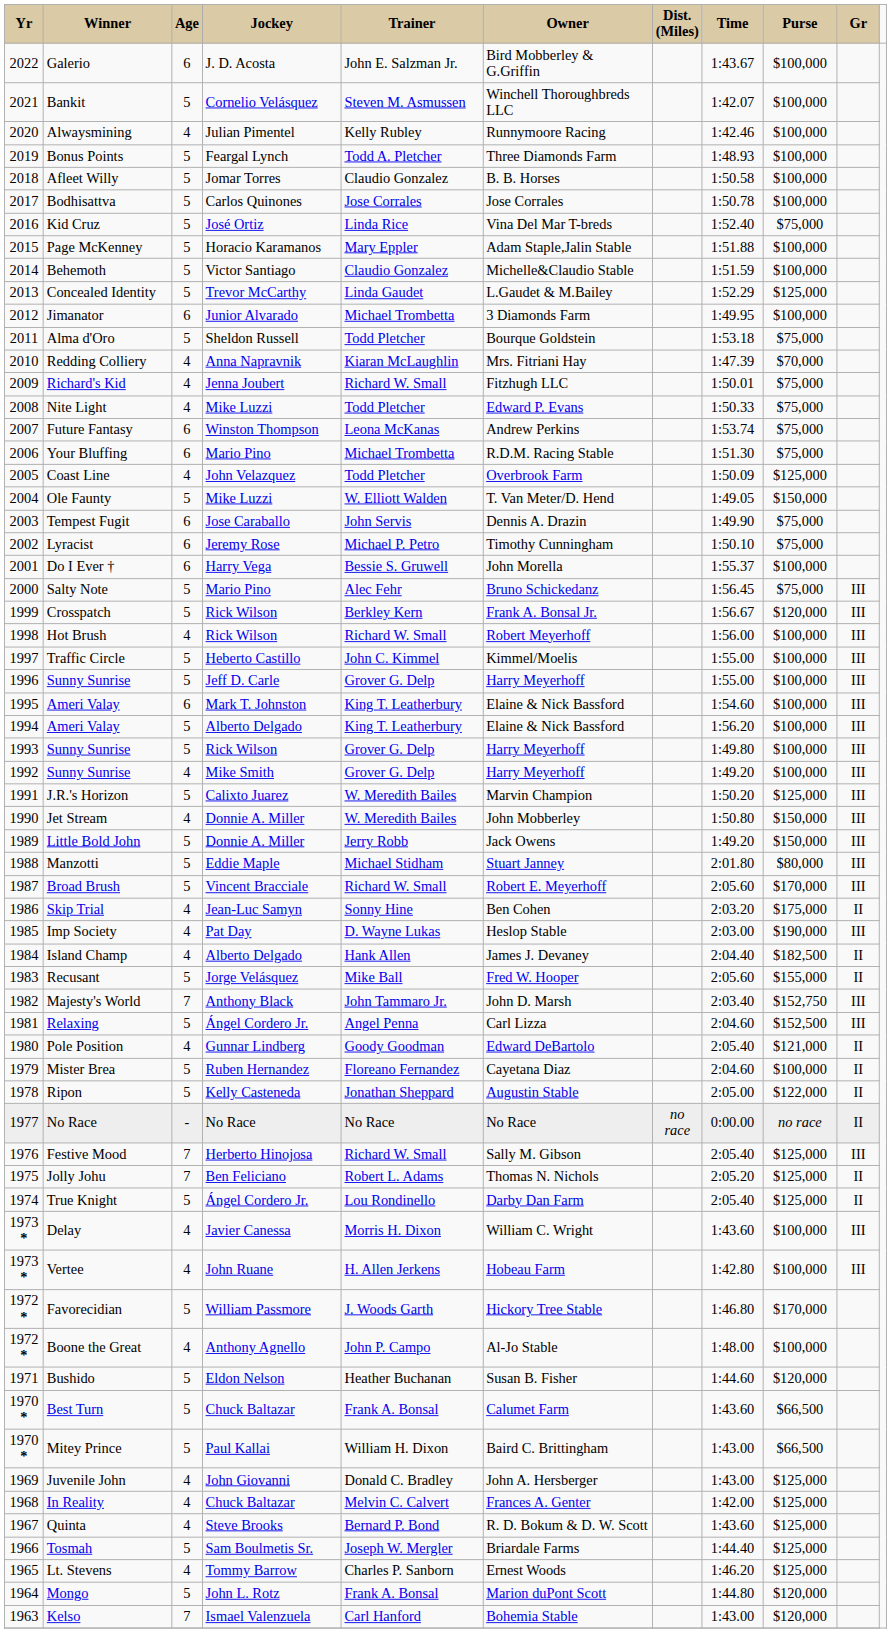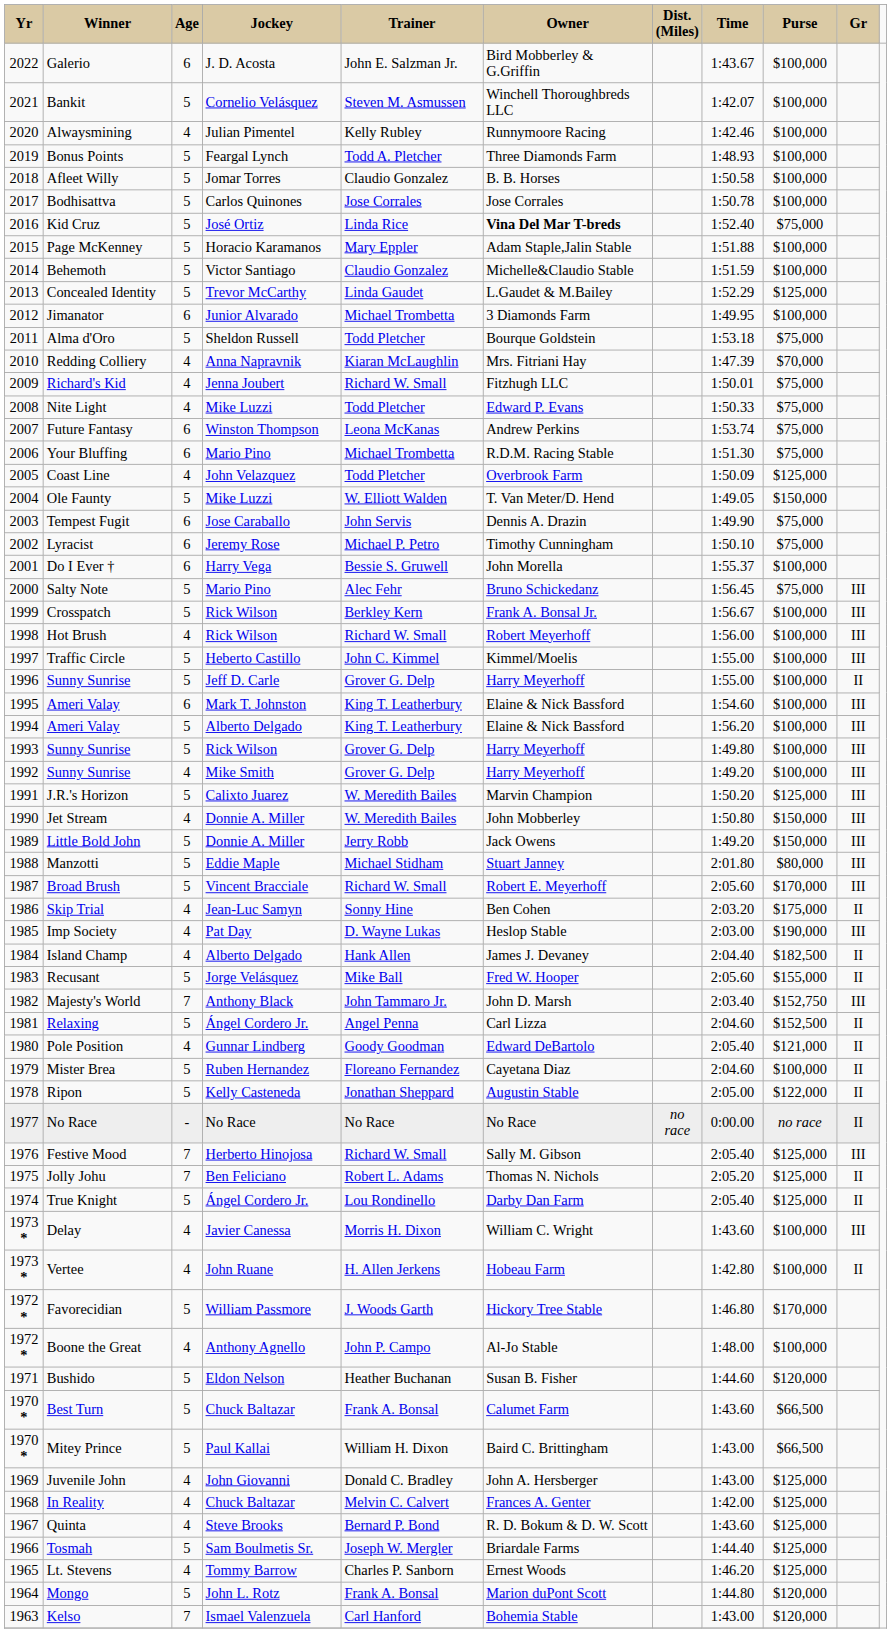 <table class="wikitable sortable">
 <tr>
 <th style="background-color:#DACAA5; width:36px">Yr<br></th>
 <th style="background-color:#DACAA5; width:135px">Winner<br></th>
 <th style="background-color:#DACAA5; width:20px">Age<br></th>
 <th style="background-color:#DACAA5; width:147px">Jockey<br></th>
 <th style="background-color:#DACAA5; width:150px">Trainer<br></th>
 <th style="background-color:#DACAA5; width:181px">Owner<br></th>
 <th style="background-color:#DACAA5; width:35px">Dist.<br> (Miles)<br></th>
 <th style="background-color:#DACAA5; width:60px">Time<br></th>
 <th style="background-color:#DACAA5; width:75px">Purse  <br></th>
 <th style="background-color:#DACAA5; width:40px">Gr</th>
 <td></td>
 </tr>
 <tr>
 <td align=center>2022</td>
 <td>Galerio</td>
 <td align=center>6</td>
 <td>J. D. Acosta</td>
 <td>John E. Salzman Jr.</td>
 <td>Bird Mobberley & G.Griffin</td>
 <td align=center></td>
 <td align=center>1:43.67</td>
 <td align=center>$100,000</td>
 <td></td>
 </tr>
 <tr>
 <td align=center>2021</td>
 <td>Bankit</td>
 <td align=center>5</td>
 <td><a href='#'>Cornelio Velásquez</a></td>
 <td><a href='#'>Steven M. Asmussen</a></td>
 <td>Winchell Thoroughbreds LLC</td>
 <td align=center></td>
 <td align=center>1:42.07</td>
 <td align=center>$100,000</td>
 <td></td>
 </tr>
 <tr>
 <td align=center>2020</td>
 <td>Alwaysmining</td>
 <td align=center>4</td>
 <td>Julian Pimentel</td>
 <td>Kelly Rubley</td>
 <td>Runnymoore Racing</td>
 <td align=center></td>
 <td align=center>1:42.46</td>
 <td align=center>$100,000</td>
 <td></td>
 </tr>
 <tr>
 <td align=center>2019</td>
 <td>Bonus Points</td>
 <td align=center>5</td>
 <td>Feargal Lynch</td>
 <td><a href='#'>Todd A. Pletcher</a></td>
 <td>Three Diamonds Farm</td>
 <td align=center></td>
 <td align=center>1:48.93</td>
 <td align=center>$100,000</td>
 <td></td>
 </tr>
 <tr>
 <td align=center>2018</td>
 <td>Afleet Willy</td>
 <td align=center>5</td>
 <td>Jomar Torres</td>
 <td>Claudio Gonzalez</td>
 <td>B. B. Horses</td>
 <td align=center></td>
 <td align=center>1:50.58</td>
 <td align=center>$100,000</td>
 <td></td>
 </tr>
 <tr>
 <td align=center>2017</td>
 <td>Bodhisattva</td>
 <td align=center>5</td>
 <td>Carlos Quinones</td>
 <td><a href='#'>Jose Corrales</a></td>
 <td>Jose Corrales</td>
 <td align=center></td>
 <td align=center>1:50.78</td>
 <td align=center>$100,000</td>
 <td></td>
 </tr>
 <tr>
 <td align=center>2016</td>
 <td>Kid Cruz</td>
 <td align=center>5</td>
 <td><a href='#'>José Ortiz</a></td>
 <td><a href='#'>Linda Rice</a></td>
-<td>Vina Del Mar T-breds</td>
+<td><strong>Vina Del Mar T-breds</strong></td>
 <td align=center></td>
 <td align=center>1:52.40</td>
 <td align=center>$75,000</td>
 <td></td>
 </tr>
 <tr>
 <td align=center>2015</td>
 <td>Page McKenney</td>
 <td align=center>5</td>
 <td>Horacio Karamanos</td>
 <td><a href='#'>Mary Eppler</a></td>
 <td>Adam Staple,Jalin Stable</td>
 <td align=center></td>
 <td align=center>1:51.88</td>
 <td align=center>$100,000</td>
 <td></td>
 </tr>
 <tr>
 <td align=center>2014</td>
 <td>Behemoth</td>
 <td align=center>5</td>
 <td>Victor Santiago</td>
 <td><a href='#'>Claudio Gonzalez</a></td>
 <td>Michelle&Claudio Stable</td>
 <td align=center></td>
 <td align=center>1:51.59</td>
 <td align=center>$100,000</td>
 <td></td>
 </tr>
 <tr>
 <td align=center>2013</td>
 <td>Concealed Identity</td>
 <td align=center>5</td>
 <td><a href='#'>Trevor McCarthy</a></td>
 <td><a href='#'>Linda Gaudet</a></td>
 <td>L.Gaudet & M.Bailey</td>
 <td align=center></td>
 <td align=center>1:52.29</td>
 <td align=center>$125,000</td>
 <td></td>
 </tr>
 <tr>
 <td align=center>2012</td>
 <td>Jimanator</td>
 <td align=center>6</td>
 <td><a href='#'>Junior Alvarado</a></td>
 <td><a href='#'>Michael Trombetta</a></td>
 <td>3 Diamonds Farm</td>
 <td align=center></td>
 <td align=center>1:49.95</td>
 <td align=center>$100,000</td>
 <td></td>
 </tr>
 <tr>
 <td align=center>2011</td>
 <td>Alma d'Oro</td>
 <td align=center>5</td>
 <td>Sheldon Russell</td>
 <td><a href='#'>Todd Pletcher</a></td>
 <td>Bourque Goldstein</td>
 <td align=center></td>
 <td align=center>1:53.18</td>
 <td align=center>$75,000</td>
 <td></td>
 </tr>
 <tr>
 <td align=center>2010</td>
 <td>Redding Colliery</td>
 <td align=center>4</td>
 <td><a href='#'>Anna Napravnik</a></td>
 <td><a href='#'>Kiaran McLaughlin</a></td>
 <td>Mrs. Fitriani Hay</td>
 <td align=center></td>
 <td align=center>1:47.39</td>
 <td align=center>$70,000</td>
 <td></td>
 </tr>
 <tr>
 <td align=center>2009</td>
 <td><a href='#'>Richard's Kid</a></td>
 <td align=center>4</td>
 <td><a href='#'>Jenna Joubert</a></td>
 <td><a href='#'>Richard W. Small</a></td>
 <td>Fitzhugh LLC</td>
 <td align=center></td>
 <td align=center>1:50.01</td>
 <td align=center>$75,000</td>
 <td></td>
 </tr>
 <tr>
 <td align=center>2008</td>
 <td>Nite Light</td>
 <td align=center>4</td>
 <td><a href='#'>Mike Luzzi</a></td>
 <td><a href='#'>Todd Pletcher</a></td>
 <td><a href='#'>Edward P. Evans</a></td>
 <td align=center></td>
 <td align=center>1:50.33</td>
 <td align=center>$75,000</td>
 <td></td>
 </tr>
 <tr>
 <td align=center>2007</td>
 <td>Future Fantasy</td>
 <td align=center>6</td>
 <td><a href='#'>Winston Thompson</a></td>
 <td><a href='#'>Leona McKanas</a></td>
 <td>Andrew Perkins</td>
 <td align=center></td>
 <td align=center>1:53.74</td>
 <td align=center>$75,000</td>
 <td></td>
 </tr>
 <tr>
 <td align=center>2006</td>
 <td>Your Bluffing</td>
 <td align=center>6</td>
 <td><a href='#'>Mario Pino</a></td>
 <td><a href='#'>Michael Trombetta</a></td>
 <td>R.D.M. Racing Stable</td>
 <td align=center></td>
 <td align=center>1:51.30</td>
 <td align=center>$75,000</td>
 <td></td>
 </tr>
 <tr>
 <td align=center>2005</td>
 <td>Coast Line</td>
 <td align=center>4</td>
 <td><a href='#'>John Velazquez</a></td>
 <td><a href='#'>Todd Pletcher</a></td>
 <td><a href='#'>Overbrook Farm</a></td>
 <td align=center></td>
 <td align=center>1:50.09</td>
 <td align=center>$125,000</td>
 <td></td>
 </tr>
 <tr>
 <td align=center>2004</td>
 <td>Ole Faunty</td>
 <td align=center>5</td>
 <td><a href='#'>Mike Luzzi</a></td>
 <td><a href='#'>W. Elliott Walden</a></td>
 <td>T. Van Meter/D. Hend</td>
 <td align=center></td>
 <td align=center>1:49.05</td>
 <td align=center>$150,000</td>
 <td></td>
 </tr>
 <tr>
 <td align=center>2003</td>
 <td>Tempest Fugit</td>
 <td align=center>6</td>
 <td><a href='#'>Jose Caraballo</a></td>
 <td><a href='#'>John Servis</a></td>
 <td>Dennis A. Drazin</td>
 <td align=center></td>
 <td align=center>1:49.90</td>
 <td align=center>$75,000</td>
 <td></td>
 </tr>
 <tr>
 <td align=center>2002</td>
 <td>Lyracist</td>
 <td align=center>6</td>
 <td><a href='#'>Jeremy Rose</a></td>
 <td><a href='#'>Michael P. Petro</a></td>
 <td>Timothy Cunningham</td>
 <td align=center></td>
 <td align=center>1:50.10</td>
 <td align=center>$75,000</td>
 <td></td>
 </tr>
 <tr>
 <td align=center>2001</td>
 <td>Do I Ever †</td>
 <td align=center>6</td>
 <td><a href='#'>Harry Vega</a></td>
 <td><a href='#'>Bessie S. Gruwell</a></td>
 <td>John Morella</td>
 <td align=center></td>
 <td align=center>1:55.37</td>
 <td align=center>$100,000</td>
 <td></td>
 </tr>
 <tr>
 <td align=center>2000</td>
 <td>Salty Note</td>
 <td align=center>5</td>
 <td><a href='#'>Mario Pino</a></td>
 <td><a href='#'>Alec Fehr</a></td>
 <td><a href='#'>Bruno Schickedanz</a></td>
 <td align=center></td>
 <td align=center>1:56.45</td>
 <td align=center>$75,000</td>
 <td align=center>III</td>
 </tr>
 <tr>
 <td align=center>1999</td>
 <td>Crosspatch</td>
 <td align=center>5</td>
 <td><a href='#'>Rick Wilson</a></td>
 <td><a href='#'>Berkley Kern</a></td>
 <td><a href='#'>Frank A. Bonsal Jr.</a></td>
 <td align=center></td>
 <td align=center>1:56.67</td>
-<td align=center>$120,000</td>
+<td align=center>$100,000</td>
 <td align=center>III</td>
 </tr>
 <tr>
 <td align=center>1998</td>
 <td>Hot Brush</td>
 <td align=center>4</td>
 <td><a href='#'>Rick Wilson</a></td>
 <td><a href='#'>Richard W. Small</a></td>
 <td><a href='#'>Robert Meyerhoff</a></td>
 <td align=center></td>
 <td align=center>1:56.00</td>
 <td align=center>$100,000</td>
 <td align=center>III</td>
 </tr>
 <tr>
 <td align=center>1997</td>
 <td>Traffic Circle</td>
 <td align=center>5</td>
 <td><a href='#'>Heberto Castillo</a></td>
 <td><a href='#'>John C. Kimmel</a></td>
 <td>Kimmel/Moelis</td>
 <td align=center></td>
 <td align=center>1:55.00</td>
 <td align=center>$100,000</td>
 <td align=center>III</td>
 </tr>
 <tr>
 <td align=center>1996</td>
 <td><a href='#'>Sunny Sunrise</a></td>
 <td align=center>5</td>
 <td><a href='#'>Jeff D. Carle</a></td>
 <td><a href='#'>Grover G. Delp</a></td>
 <td><a href='#'>Harry Meyerhoff</a></td>
 <td align=center></td>
 <td align=center>1:55.00</td>
 <td align=center>$100,000</td>
-<td align=center>III</td>
+<td align=center>II</td>
 </tr>
 <tr>
 <td align=center>1995</td>
 <td><a href='#'>Ameri Valay</a></td>
 <td align=center>6</td>
 <td><a href='#'>Mark T. Johnston</a></td>
 <td><a href='#'>King T. Leatherbury</a></td>
 <td>Elaine & Nick Bassford</td>
 <td align=center></td>
 <td align=center>1:54.60</td>
 <td align=center>$100,000</td>
 <td align=center>III</td>
 </tr>
 <tr>
 <td align=center>1994</td>
 <td><a href='#'>Ameri Valay</a></td>
 <td align=center>5</td>
 <td><a href='#'>Alberto Delgado</a></td>
 <td><a href='#'>King T. Leatherbury</a></td>
 <td>Elaine & Nick Bassford</td>
 <td align=center></td>
 <td align=center>1:56.20</td>
 <td align=center>$100,000</td>
 <td align=center>III</td>
 </tr>
 <tr>
 <td align=center>1993</td>
 <td><a href='#'>Sunny Sunrise</a></td>
 <td align=center>5</td>
 <td><a href='#'>Rick Wilson</a></td>
 <td><a href='#'>Grover G. Delp</a></td>
 <td><a href='#'>Harry Meyerhoff</a></td>
 <td align=center></td>
 <td align=center>1:49.80</td>
 <td align=center>$100,000</td>
 <td align=center>III</td>
 </tr>
 <tr>
 <td align=center>1992</td>
 <td><a href='#'>Sunny Sunrise</a></td>
 <td align=center>4</td>
 <td><a href='#'>Mike Smith</a></td>
 <td><a href='#'>Grover G. Delp</a></td>
 <td><a href='#'>Harry Meyerhoff</a></td>
 <td align=center></td>
 <td align=center>1:49.20</td>
 <td align=center>$100,000</td>
 <td align=center>III</td>
 </tr>
 <tr>
 <td align=center>1991</td>
 <td>J.R.'s Horizon</td>
 <td align=center>5</td>
 <td><a href='#'>Calixto Juarez</a></td>
 <td><a href='#'>W. Meredith Bailes</a></td>
 <td>Marvin Champion</td>
 <td align=center></td>
 <td align=center>1:50.20</td>
 <td align=center>$125,000</td>
 <td align=center>III</td>
 </tr>
 <tr>
 <td align=center>1990</td>
 <td>Jet Stream</td>
 <td align=center>4</td>
 <td><a href='#'>Donnie A. Miller</a></td>
 <td><a href='#'>W. Meredith Bailes</a></td>
 <td>John Mobberley</td>
 <td align=center></td>
 <td align=center>1:50.80</td>
 <td align=center>$150,000</td>
 <td align=center>III</td>
 </tr>
 <tr>
 <td align=center>1989</td>
 <td><a href='#'>Little Bold John</a></td>
 <td align=center>5</td>
 <td><a href='#'>Donnie A. Miller</a></td>
 <td><a href='#'>Jerry Robb</a></td>
 <td>Jack Owens</td>
 <td align=center></td>
 <td align=center>1:49.20</td>
 <td align=center>$150,000</td>
 <td align=center>III</td>
 </tr>
 <tr>
 <td align=center>1988</td>
 <td>Manzotti</td>
 <td align=center>5</td>
 <td><a href='#'>Eddie Maple</a></td>
 <td><a href='#'>Michael Stidham</a></td>
 <td><a href='#'>Stuart Janney</a></td>
 <td align=center></td>
 <td align=center>2:01.80</td>
 <td align=center>$80,000</td>
 <td align=center>III</td>
 </tr>
 <tr>
 <td align=center>1987</td>
 <td><a href='#'>Broad Brush</a></td>
 <td align=center>5</td>
 <td><a href='#'>Vincent Bracciale</a></td>
 <td><a href='#'>Richard W. Small</a></td>
 <td><a href='#'>Robert E. Meyerhoff</a></td>
 <td align=center></td>
 <td align=center>2:05.60</td>
 <td align=center>$170,000</td>
 <td align=center>III</td>
 </tr>
 <tr>
 <td align=center>1986</td>
 <td><a href='#'>Skip Trial</a></td>
 <td align=center>4</td>
 <td><a href='#'>Jean-Luc Samyn</a></td>
 <td><a href='#'>Sonny Hine</a></td>
 <td>Ben Cohen</td>
 <td align=center></td>
 <td align=center>2:03.20</td>
 <td align=center>$175,000</td>
 <td align=center>II</td>
 </tr>
 <tr>
 <td align=center>1985</td>
 <td>Imp Society</td>
 <td align=center>4</td>
 <td><a href='#'>Pat Day</a></td>
 <td><a href='#'>D. Wayne Lukas</a></td>
 <td>Heslop Stable</td>
 <td align=center></td>
 <td align=center>2:03.00</td>
 <td align=center>$190,000</td>
 <td align=center>III</td>
 </tr>
 <tr>
 <td align=center>1984</td>
 <td>Island Champ</td>
 <td align=center>4</td>
 <td><a href='#'>Alberto Delgado</a></td>
 <td><a href='#'>Hank Allen</a></td>
 <td>James J. Devaney</td>
 <td align=center></td>
 <td align=center>2:04.40</td>
 <td align=center>$182,500</td>
 <td align=center>II</td>
 </tr>
 <tr>
 <td align=center>1983</td>
 <td>Recusant</td>
 <td align=center>5</td>
 <td><a href='#'>Jorge Velásquez</a></td>
 <td><a href='#'>Mike Ball</a></td>
 <td><a href='#'>Fred W. Hooper</a></td>
 <td align=center></td>
 <td align=center>2:05.60</td>
 <td align=center>$155,000</td>
 <td align=center>II</td>
 </tr>
 <tr>
 <td align=center>1982</td>
 <td>Majesty's World</td>
 <td align=center>7</td>
 <td><a href='#'>Anthony Black</a></td>
 <td><a href='#'>John Tammaro Jr.</a></td>
 <td>John D. Marsh</td>
 <td align=center></td>
 <td align=center>2:03.40</td>
 <td align=center>$152,750</td>
 <td align=center>III</td>
 </tr>
 <tr>
 <td align=center>1981</td>
 <td><a href='#'>Relaxing</a></td>
 <td align=center>5</td>
 <td><a href='#'>Ángel Cordero Jr.</a></td>
 <td><a href='#'>Angel Penna</a></td>
 <td>Carl Lizza</td>
 <td align=center></td>
 <td align=center>2:04.60</td>
 <td align=center>$152,500</td>
-<td align=center>III</td>
+<td align=center>II</td>
 </tr>
 <tr>
 <td align=center>1980</td>
 <td>Pole Position</td>
 <td align=center>4</td>
 <td><a href='#'>Gunnar Lindberg</a></td>
 <td><a href='#'>Goody Goodman</a></td>
 <td><a href='#'>Edward DeBartolo</a></td>
 <td align=center></td>
 <td align=center>2:05.40</td>
 <td align=center>$121,000</td>
 <td align=center>II</td>
 </tr>
 <tr>
 <td align=center>1979</td>
 <td>Mister Brea</td>
 <td align=center>5</td>
 <td><a href='#'>Ruben Hernandez</a></td>
 <td><a href='#'>Floreano Fernandez</a></td>
 <td>Cayetana Diaz</td>
 <td align=center></td>
 <td align=center>2:04.60</td>
 <td align=center>$100,000</td>
 <td align=center>II</td>
 </tr>
 <tr>
 <td align=center>1978</td>
 <td>Ripon</td>
 <td align=center>5</td>
 <td><a href='#'>Kelly Casteneda</a></td>
 <td><a href='#'>Jonathan Sheppard</a></td>
 <td><a href='#'>Augustin Stable</a></td>
 <td align=center></td>
 <td align=center>2:05.00</td>
 <td align=center>$122,000</td>
 <td align=center>II</td>
 </tr>
 <tr bgcolor="#eeeeee">
 <td align=center>1977</td>
 <td>No Race</td>
 <td align=center><em>-</em></td>
 <td>No Race</td>
 <td>No Race</td>
 <td>No Race</td>
 <td align=center><em>no race</em></td>
 <td align=center>0:00.00</td>
 <td align=center><em>no race</em></td>
 <td align=center>II</td>
 </tr>
 <tr>
 <td align=center>1976</td>
 <td>Festive Mood</td>
 <td align=center>7</td>
 <td><a href='#'>Herberto Hinojosa</a></td>
 <td><a href='#'>Richard W. Small</a></td>
 <td>Sally M. Gibson</td>
 <td align=center></td>
 <td align=center>2:05.40</td>
 <td align=center>$125,000</td>
 <td align=center>III</td>
 </tr>
 <tr>
 <td align=center>1975</td>
 <td>Jolly Johu</td>
 <td align=center>7</td>
 <td><a href='#'>Ben Feliciano</a></td>
 <td><a href='#'>Robert L. Adams</a></td>
 <td>Thomas N. Nichols</td>
 <td align=center></td>
 <td align=center>2:05.20</td>
 <td align=center>$125,000</td>
 <td align=center>II</td>
 </tr>
 <tr>
 <td align=center>1974</td>
 <td>True Knight</td>
 <td align=center>5</td>
 <td><a href='#'>Ángel Cordero Jr.</a></td>
 <td><a href='#'>Lou Rondinello</a></td>
 <td><a href='#'>Darby Dan Farm</a></td>
 <td align=center></td>
 <td align=center>2:05.40</td>
 <td align=center>$125,000</td>
 <td align=center>II</td>
 </tr>
 <tr>
 <td align=center>1973 <strong>*</strong></td>
 <td>Delay</td>
 <td align=center>4</td>
 <td><a href='#'>Javier Canessa</a></td>
 <td><a href='#'>Morris H. Dixon</a></td>
 <td>William C. Wright</td>
 <td align=center></td>
 <td align=center>1:43.60</td>
 <td align=center>$100,000</td>
 <td align=center>III</td>
 </tr>
 <tr>
 <td align=center>1973 <strong>*</strong></td>
 <td>Vertee</td>
 <td align=center>4</td>
 <td><a href='#'>John Ruane</a></td>
 <td><a href='#'>H. Allen Jerkens</a></td>
 <td><a href='#'>Hobeau Farm</a></td>
 <td align=center></td>
 <td align=center>1:42.80</td>
 <td align=center>$100,000</td>
-<td align=center>III</td>
+<td align=center>II</td>
 </tr>
 <tr>
 <td align=center>1972 <strong>*</strong></td>
 <td>Favorecidian</td>
 <td align=center>5</td>
 <td><a href='#'>William Passmore</a></td>
 <td><a href='#'>J. Woods Garth</a></td>
 <td><a href='#'>Hickory Tree Stable</a></td>
 <td align=center></td>
 <td align=center>1:46.80</td>
 <td align=center>$170,000</td>
 <td align=center></td>
 </tr>
 <tr>
 <td align=center>1972 <strong>*</strong></td>
 <td>Boone the Great</td>
 <td align=center>4</td>
 <td><a href='#'>Anthony Agnello</a></td>
 <td><a href='#'>John P. Campo</a></td>
 <td>Al-Jo Stable</td>
 <td align=center></td>
 <td align=center>1:48.00</td>
 <td align=center>$100,000</td>
 <td align=center></td>
 </tr>
 <tr>
 <td align=center>1971</td>
 <td>Bushido</td>
 <td align=center>5</td>
 <td><a href='#'>Eldon Nelson</a></td>
 <td>Heather Buchanan</td>
 <td>Susan B. Fisher</td>
 <td align=center></td>
 <td align=center>1:44.60</td>
 <td align=center>$120,000</td>
 <td align=center></td>
 </tr>
 <tr>
 <td align=center>1970 <strong>*</strong></td>
 <td><a href='#'>Best Turn</a></td>
 <td align=center>5</td>
 <td><a href='#'>Chuck Baltazar</a></td>
 <td><a href='#'>Frank A. Bonsal</a></td>
 <td><a href='#'>Calumet Farm</a></td>
 <td align=center></td>
 <td align=center>1:43.60</td>
 <td align=center>$66,500</td>
 <td align=center></td>
 </tr>
 <tr>
 <td align=center>1970 <strong>*</strong></td>
 <td>Mitey Prince</td>
 <td align=center>5</td>
 <td><a href='#'>Paul Kallai</a></td>
 <td>William H. Dixon</td>
 <td>Baird C. Brittingham</td>
 <td align=center></td>
 <td align=center>1:43.00</td>
 <td align=center>$66,500</td>
 <td align=center></td>
 </tr>
 <tr>
 <td align=center>1969</td>
 <td>Juvenile John</td>
 <td align=center>4</td>
 <td><a href='#'>John Giovanni</a></td>
 <td>Donald C. Bradley</td>
 <td>John A. Hersberger</td>
 <td align=center></td>
 <td align=center>1:43.00</td>
 <td align=center>$125,000</td>
 <td align=center></td>
 </tr>
 <tr>
 <td align=center>1968</td>
 <td><a href='#'>In Reality</a></td>
 <td align=center>4</td>
 <td><a href='#'>Chuck Baltazar</a></td>
 <td><a href='#'>Melvin C. Calvert</a></td>
 <td><a href='#'>Frances A. Genter</a></td>
 <td align=center></td>
 <td align=center>1:42.00</td>
 <td align=center>$125,000</td>
 <td align=center></td>
 </tr>
 <tr>
 <td align=center>1967</td>
 <td>Quinta</td>
 <td align=center>4</td>
 <td><a href='#'>Steve Brooks</a></td>
 <td><a href='#'>Bernard P. Bond</a></td>
 <td>R. D. Bokum & D. W. Scott</td>
 <td align=center></td>
 <td align=center>1:43.60</td>
 <td align=center>$125,000</td>
 <td align=center></td>
 </tr>
 <tr>
 <td align=center>1966</td>
 <td><a href='#'>Tosmah</a></td>
 <td align=center>5</td>
 <td><a href='#'>Sam Boulmetis Sr.</a></td>
 <td><a href='#'>Joseph W. Mergler</a></td>
 <td>Briardale Farms</td>
 <td align=center></td>
 <td align=center>1:44.40</td>
 <td align=center>$125,000</td>
 <td align=center></td>
 </tr>
 <tr>
 <td align=center>1965</td>
 <td>Lt. Stevens</td>
 <td align=center>4</td>
 <td><a href='#'>Tommy Barrow</a></td>
 <td>Charles P. Sanborn</td>
 <td>Ernest Woods</td>
 <td align=center></td>
 <td align=center>1:46.20</td>
 <td align=center>$125,000</td>
 <td align=center></td>
 </tr>
 <tr>
 <td align=center>1964</td>
 <td><a href='#'>Mongo</a></td>
 <td align=center>5</td>
 <td><a href='#'>John L. Rotz</a></td>
 <td><a href='#'>Frank A. Bonsal</a></td>
 <td><a href='#'>Marion duPont Scott</a></td>
 <td align=center></td>
 <td align=center>1:44.80</td>
 <td align=center>$120,000</td>
 <td align=center></td>
 </tr>
 <tr>
 <td align=center>1963</td>
 <td><a href='#'>Kelso</a></td>
 <td align=center>7</td>
 <td><a href='#'>Ismael Valenzuela</a></td>
 <td><a href='#'>Carl Hanford</a></td>
 <td><a href='#'>Bohemia Stable</a></td>
 <td align=center></td>
 <td align=center>1:43.00</td>
 <td align=center>$120,000</td>
 <td align=center></td>
 </tr>
 <tr>
 </tr>
 </table>
